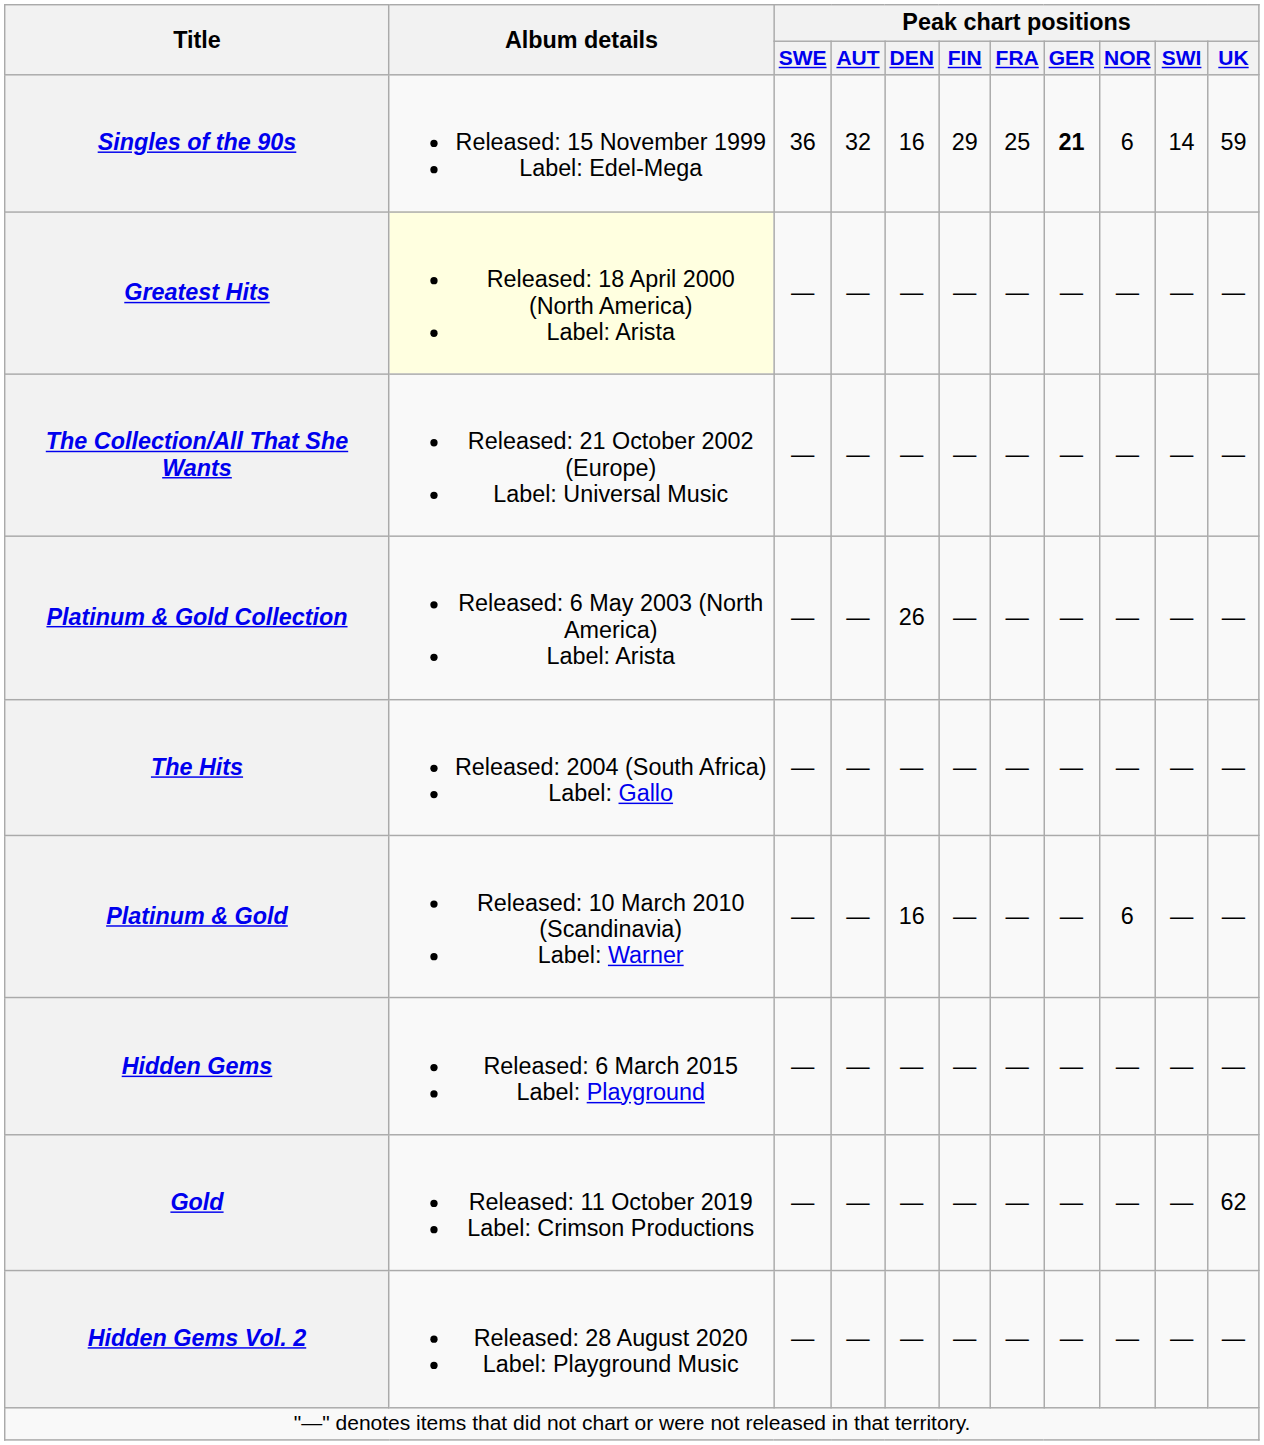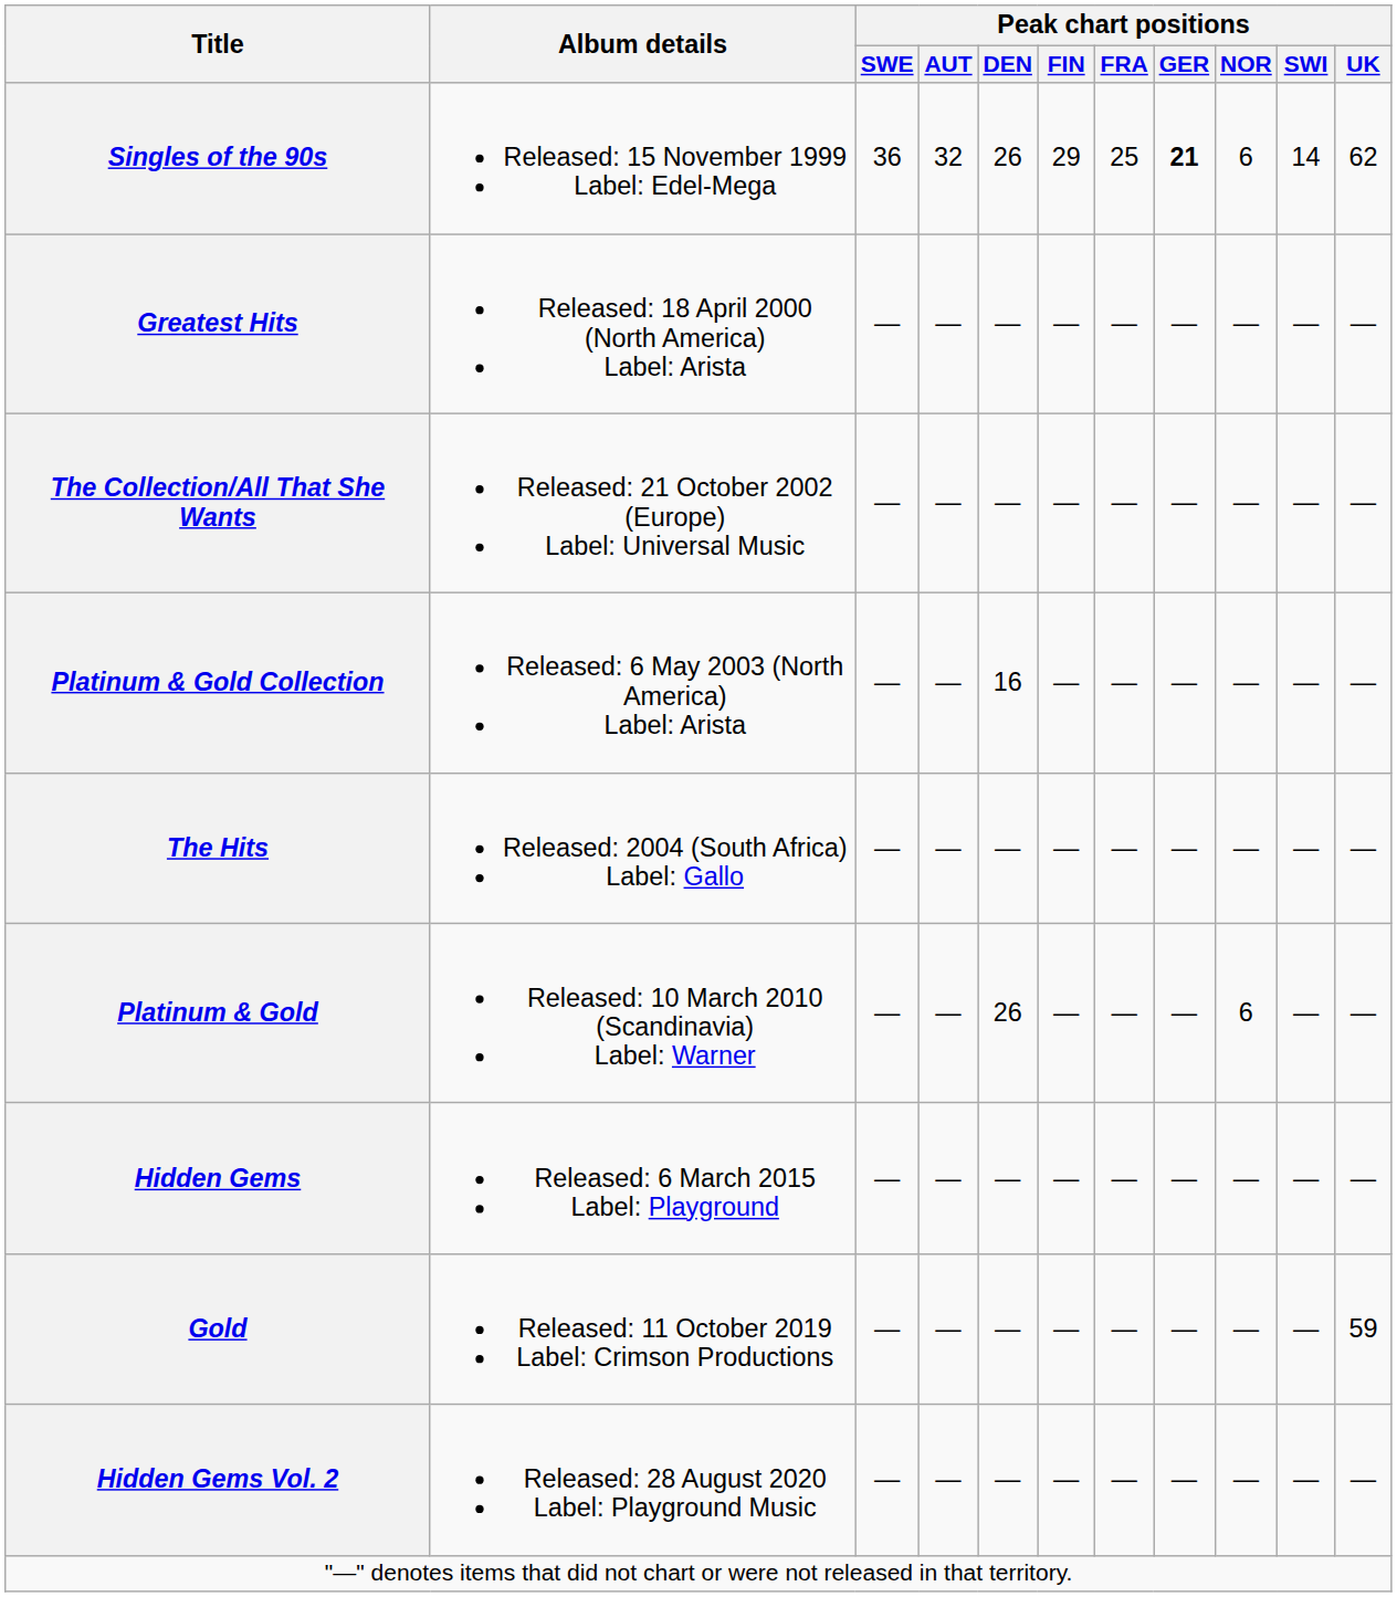 <table class="wikitable plainrowheaders" style="text-align:center;">
 <tr>
 <th scope="col" rowspan="2" style="width:16em;">Title</th>
 <th scope="col" rowspan="2" style="width:16em;">Album details</th>
 <th scope="col" colspan="9">Peak chart positions</th>
 </tr>
 <tr>
 <th style="width:2em;font-size:90%;"><a href='#'>SWE</a><br></th>
 <th style="width:2em;font-size:90%;"><a href='#'>AUT</a><br></th>
 <th style="width:2em;font-size:90%;"><a href='#'>DEN</a><br></th>
 <th style="width:2em;font-size:90%;"><a href='#'>FIN</a><br></th>
 <th style="width:2em;font-size:90%;"><a href='#'>FRA</a><br></th>
 <th style="width:2em;font-size:90%;"><a href='#'>GER</a><br></th>
 <th style="width:2em;font-size:90%;"><a href='#'>NOR</a><br></th>
 <th style="width:2em;font-size:90%;"><a href='#'>SWI</a><br></th>
 <th style="width:2em;font-size:90%;"><a href='#'>UK</a><br></th>
 </tr>
 <tr>
 <th scope="row"><em><a href='#'>Singles of the 90s</a></em></th>
 <td><br><ul><li>Released: 15 November 1999</li><li>Label: Edel-Mega</li></ul></td>
 <td>36</td>
 <td>32</td>
-<td>16</td>
+<td>26</td>
 <td>29</td>
 <td>25</td>
 <td><strong>21</strong></td>
 <td>6</td>
 <td>14</td>
-<td>59</td>
+<td>62</td>
 </tr>
 <tr>
 <th scope="row"><em><a href='#'>Greatest Hits</a></em></th>
-<td style="background: lightyellow;"><br><ul><li>Released: 18 April 2000 (North America)</li><li>Label: Arista</li></ul></td>
+<td><br><ul><li>Released: 18 April 2000 (North America)</li><li>Label: Arista</li></ul></td>
 <td>—</td>
 <td>—</td>
 <td>—</td>
 <td>—</td>
 <td>—</td>
 <td>—</td>
 <td>—</td>
 <td>—</td>
 <td>—</td>
 </tr>
 <tr>
 <th scope="row"><em><a href='#'>The Collection/All That She Wants</a></em></th>
 <td><br><ul><li>Released: 21 October 2002 (Europe)</li><li>Label: Universal Music</li></ul></td>
 <td>—</td>
 <td>—</td>
 <td>—</td>
 <td>—</td>
 <td>—</td>
 <td>—</td>
 <td>—</td>
 <td>—</td>
 <td>—</td>
 </tr>
 <tr>
 <th scope="row"><em><a href='#'>Platinum & Gold Collection</a></em></th>
 <td><br><ul><li>Released: 6 May 2003 (North America)</li><li>Label: Arista</li></ul></td>
 <td>—</td>
 <td>—</td>
-<td>26</td>
+<td>16</td>
 <td>—</td>
 <td>—</td>
 <td>—</td>
 <td>—</td>
 <td>—</td>
 <td>—</td>
 </tr>
 <tr>
 <th scope="row"><em><a href='#'>The Hits</a></em></th>
 <td><br><ul><li>Released: 2004 (South Africa)</li><li>Label: <a href='#'>Gallo</a></li></ul></td>
 <td>—</td>
 <td>—</td>
 <td>—</td>
 <td>—</td>
 <td>—</td>
 <td>—</td>
 <td>—</td>
 <td>—</td>
 <td>—</td>
 </tr>
 <tr>
 <th scope="row"><em><a href='#'>Platinum & Gold</a></em></th>
 <td><br><ul><li>Released: 10 March 2010 (Scandinavia)</li><li>Label: <a href='#'>Warner</a></li></ul></td>
 <td>—</td>
 <td>—</td>
-<td>16</td>
+<td>26</td>
 <td>—</td>
 <td>—</td>
 <td>—</td>
 <td>6</td>
 <td>—</td>
 <td>—</td>
 </tr>
 <tr>
 <th scope="row"><em><a href='#'>Hidden Gems</a></em></th>
 <td><br><ul><li>Released: 6 March 2015</li><li>Label: <a href='#'>Playground</a></li></ul></td>
 <td>—</td>
 <td>—</td>
 <td>—</td>
 <td>—</td>
 <td>—</td>
 <td>—</td>
 <td>—</td>
 <td>—</td>
 <td>—</td>
 </tr>
 <tr>
 <th scope="row"><em><a href='#'>Gold</a></em></th>
 <td><br><ul><li>Released: 11 October 2019</li><li>Label: Crimson Productions</li></ul></td>
 <td>—</td>
 <td>—</td>
 <td>—</td>
 <td>—</td>
 <td>—</td>
 <td>—</td>
 <td>—</td>
 <td>—</td>
-<td>62</td>
+<td>59</td>
 </tr>
 <tr>
 <th scope="row"><em><a href='#'>Hidden Gems Vol. 2</a></em></th>
 <td><br><ul><li>Released: 28 August 2020</li><li>Label: Playground Music</li></ul></td>
 <td>—</td>
 <td>—</td>
 <td>—</td>
 <td>—</td>
 <td>—</td>
 <td>—</td>
 <td>—</td>
 <td>—</td>
 <td>—</td>
 </tr>
 <tr>
 <td colspan="16" style="font-size:90%">"—" denotes items that did not chart or were not released in that territory.</td>
 </tr>
 </table>
